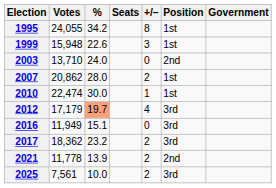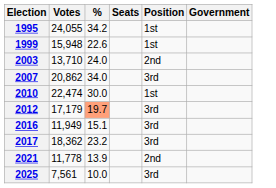 <table class=wikitable style="text-align: left;">
 <tr>
 <th>Election</th>
 <th>Votes</th>
 <th>%</th>
 <th>Seats</th>
-<th>+/–</th>
 <th>Position</th>
 <th>Government</th>
 </tr>
 <tr>
 <th><a href='#'>1995</a></th>
 <td>24,055</td>
 <td>34.2</td>
 <td></td>
-<td> 8</td>
 <td> 1st</td>
 <td></td>
 </tr>
 <tr>
 <th><a href='#'>1999</a></th>
 <td>15,948</td>
 <td>22.6</td>
 <td></td>
-<td> 3</td>
 <td> 1st</td>
 <td></td>
 </tr>
 <tr>
 <th><a href='#'>2003</a></th>
 <td>13,710</td>
 <td>24.0</td>
 <td></td>
-<td> 0</td>
 <td> 2nd</td>
 <td></td>
 </tr>
 <tr>
 <th><a href='#'>2007</a></th>
 <td>20,862</td>
-<td>28.0</td>
+<td>34.0</td>
 <td></td>
-<td> 2</td>
-<td> 1st</td>
+<td> 3rd</td>
 <td></td>
 </tr>
 <tr>
 <th><a href='#'>2010</a></th>
 <td>22,474</td>
 <td>30.0</td>
 <td></td>
-<td> 1</td>
 <td> 1st</td>
 <td></td>
 </tr>
 <tr>
 <th><a href='#'>2012</a></th>
 <td>17,179</td>
 <td style="background: lightsalmon;">19.7</td>
 <td></td>
-<td> 4</td>
 <td> 3rd</td>
 <td></td>
 </tr>
 <tr>
 <th><a href='#'>2016</a></th>
 <td>11,949</td>
 <td>15.1</td>
 <td></td>
-<td> 0</td>
 <td> 3rd</td>
 <td></td>
 </tr>
 <tr>
 <th><a href='#'>2017</a></th>
 <td>18,362</td>
 <td>23.2</td>
 <td></td>
-<td> 2</td>
 <td> 3rd</td>
 <td></td>
 </tr>
 <tr>
 <th><a href='#'>2021</a></th>
 <td>11,778</td>
 <td>13.9</td>
 <td></td>
-<td> 2</td>
 <td> 2nd</td>
 <td></td>
 </tr>
 <tr>
 <th><a href='#'>2025</a></th>
 <td>7,561</td>
 <td>10.0</td>
 <td></td>
-<td> 2</td>
 <td> 3rd</td>
 <td></td>
 </tr>
 </table>
